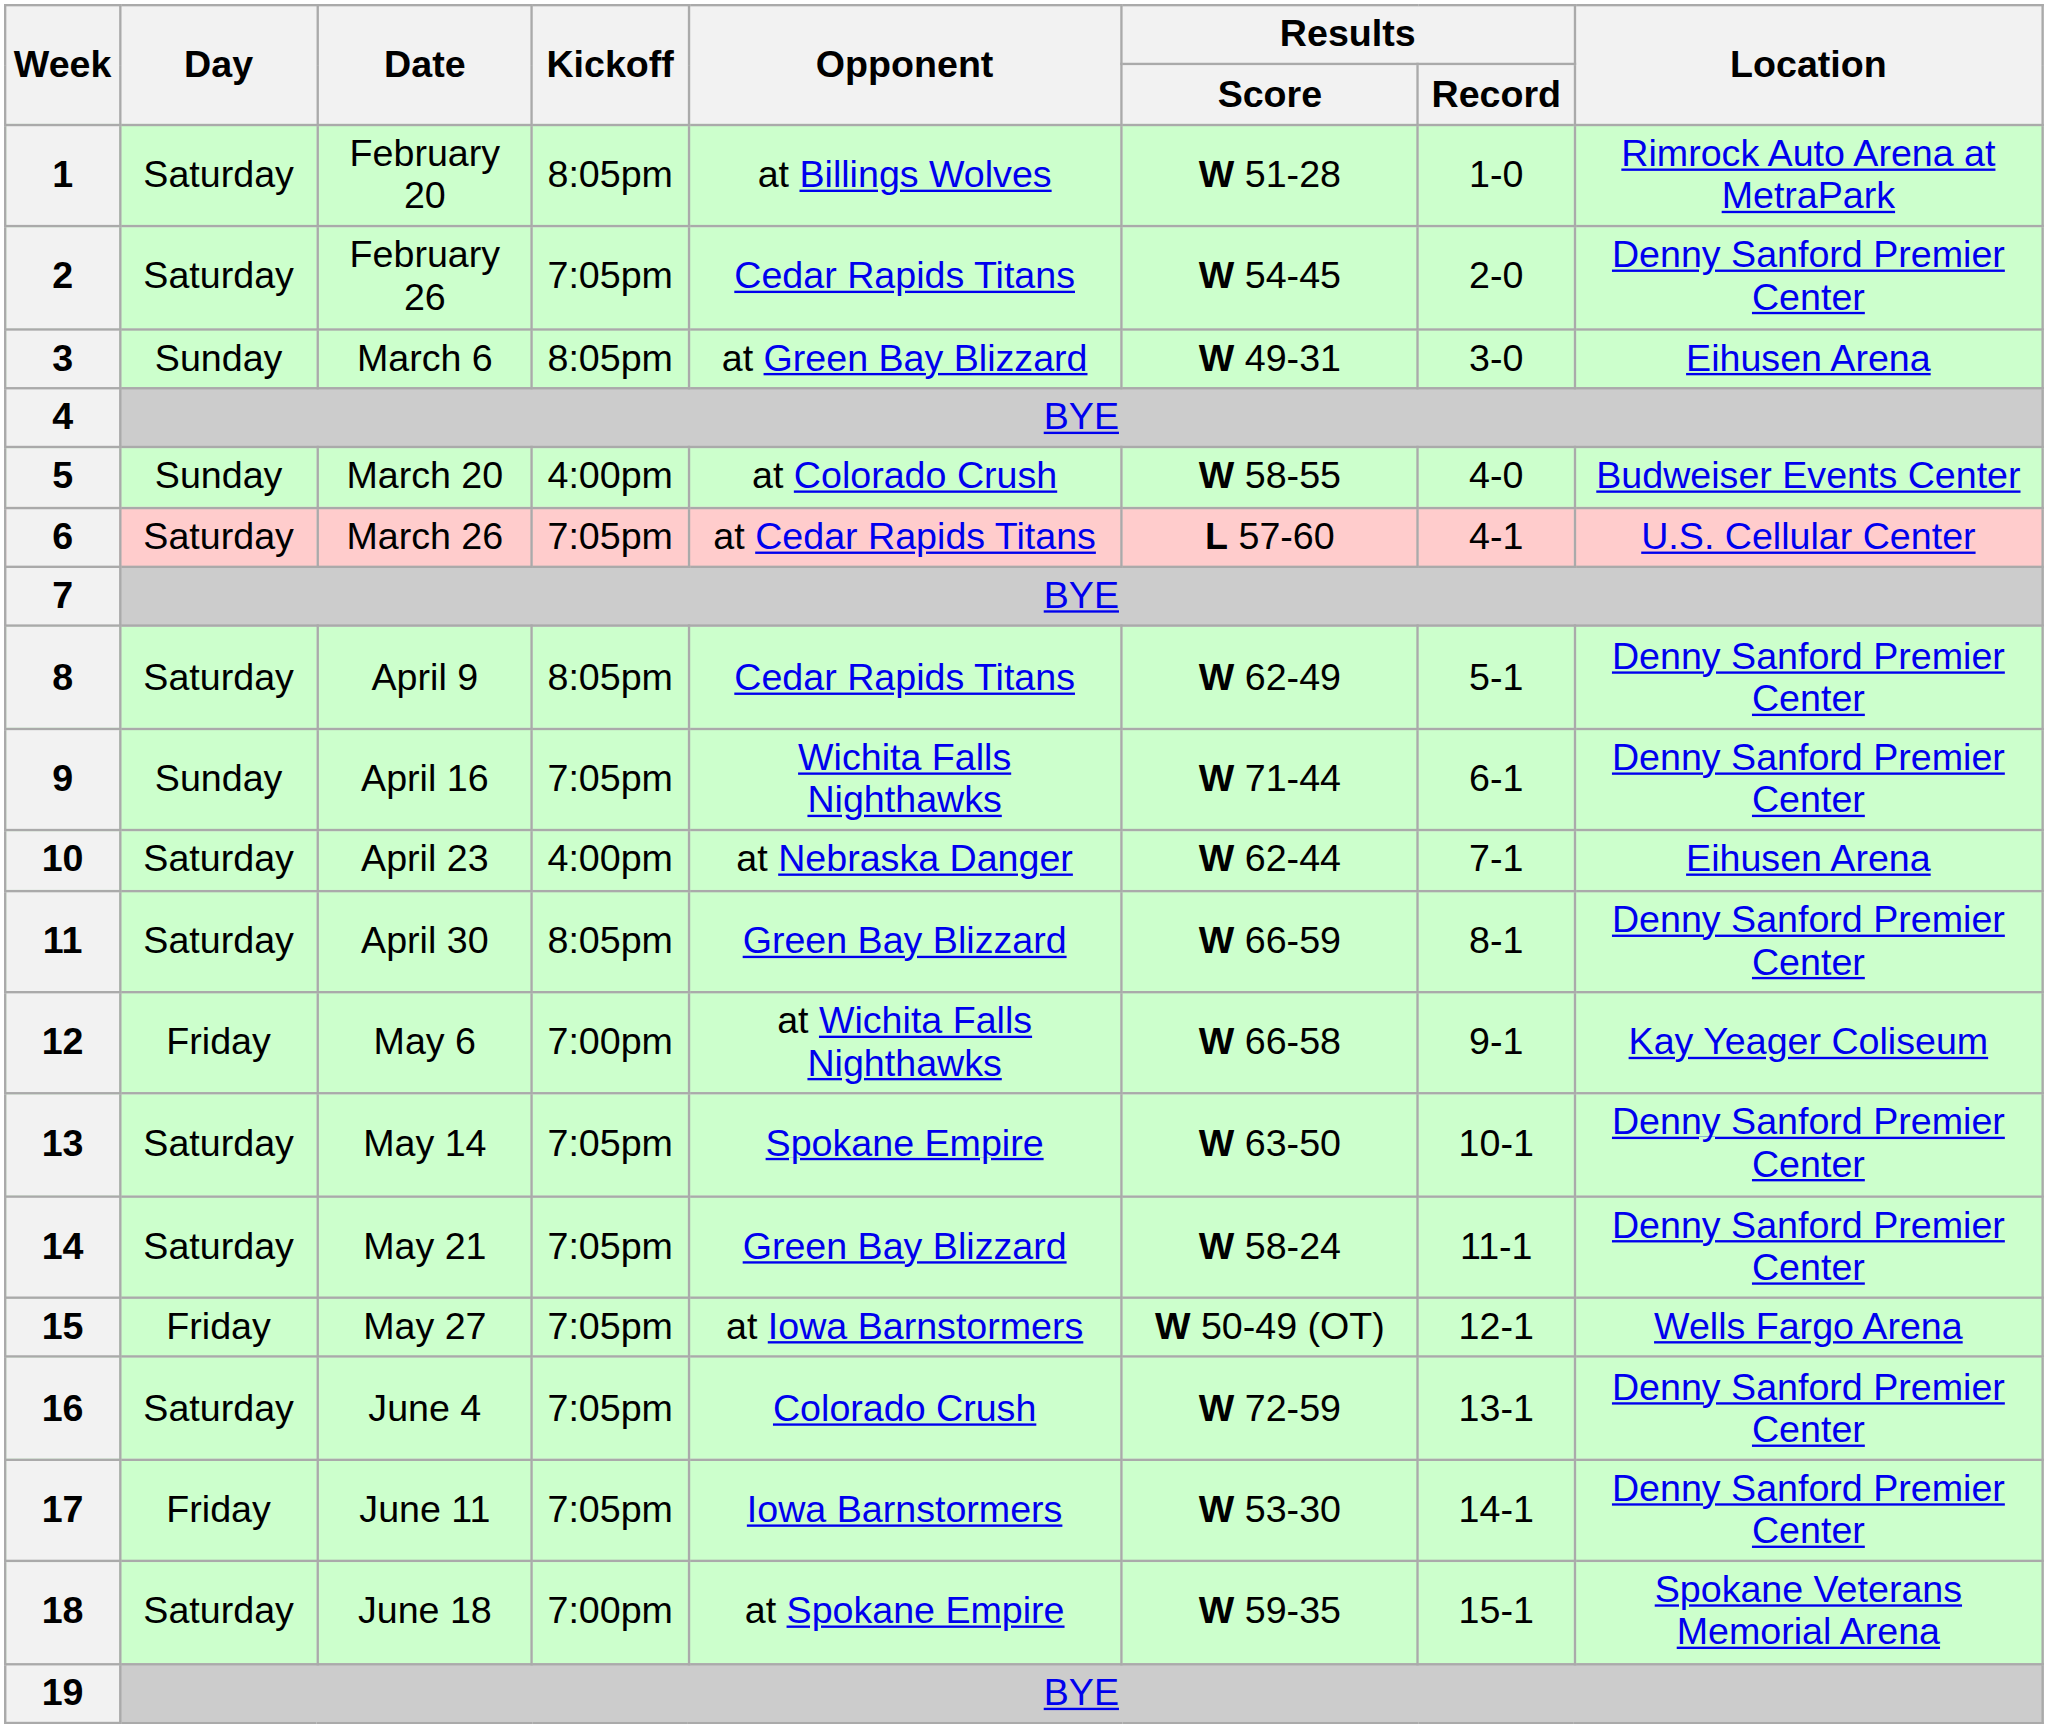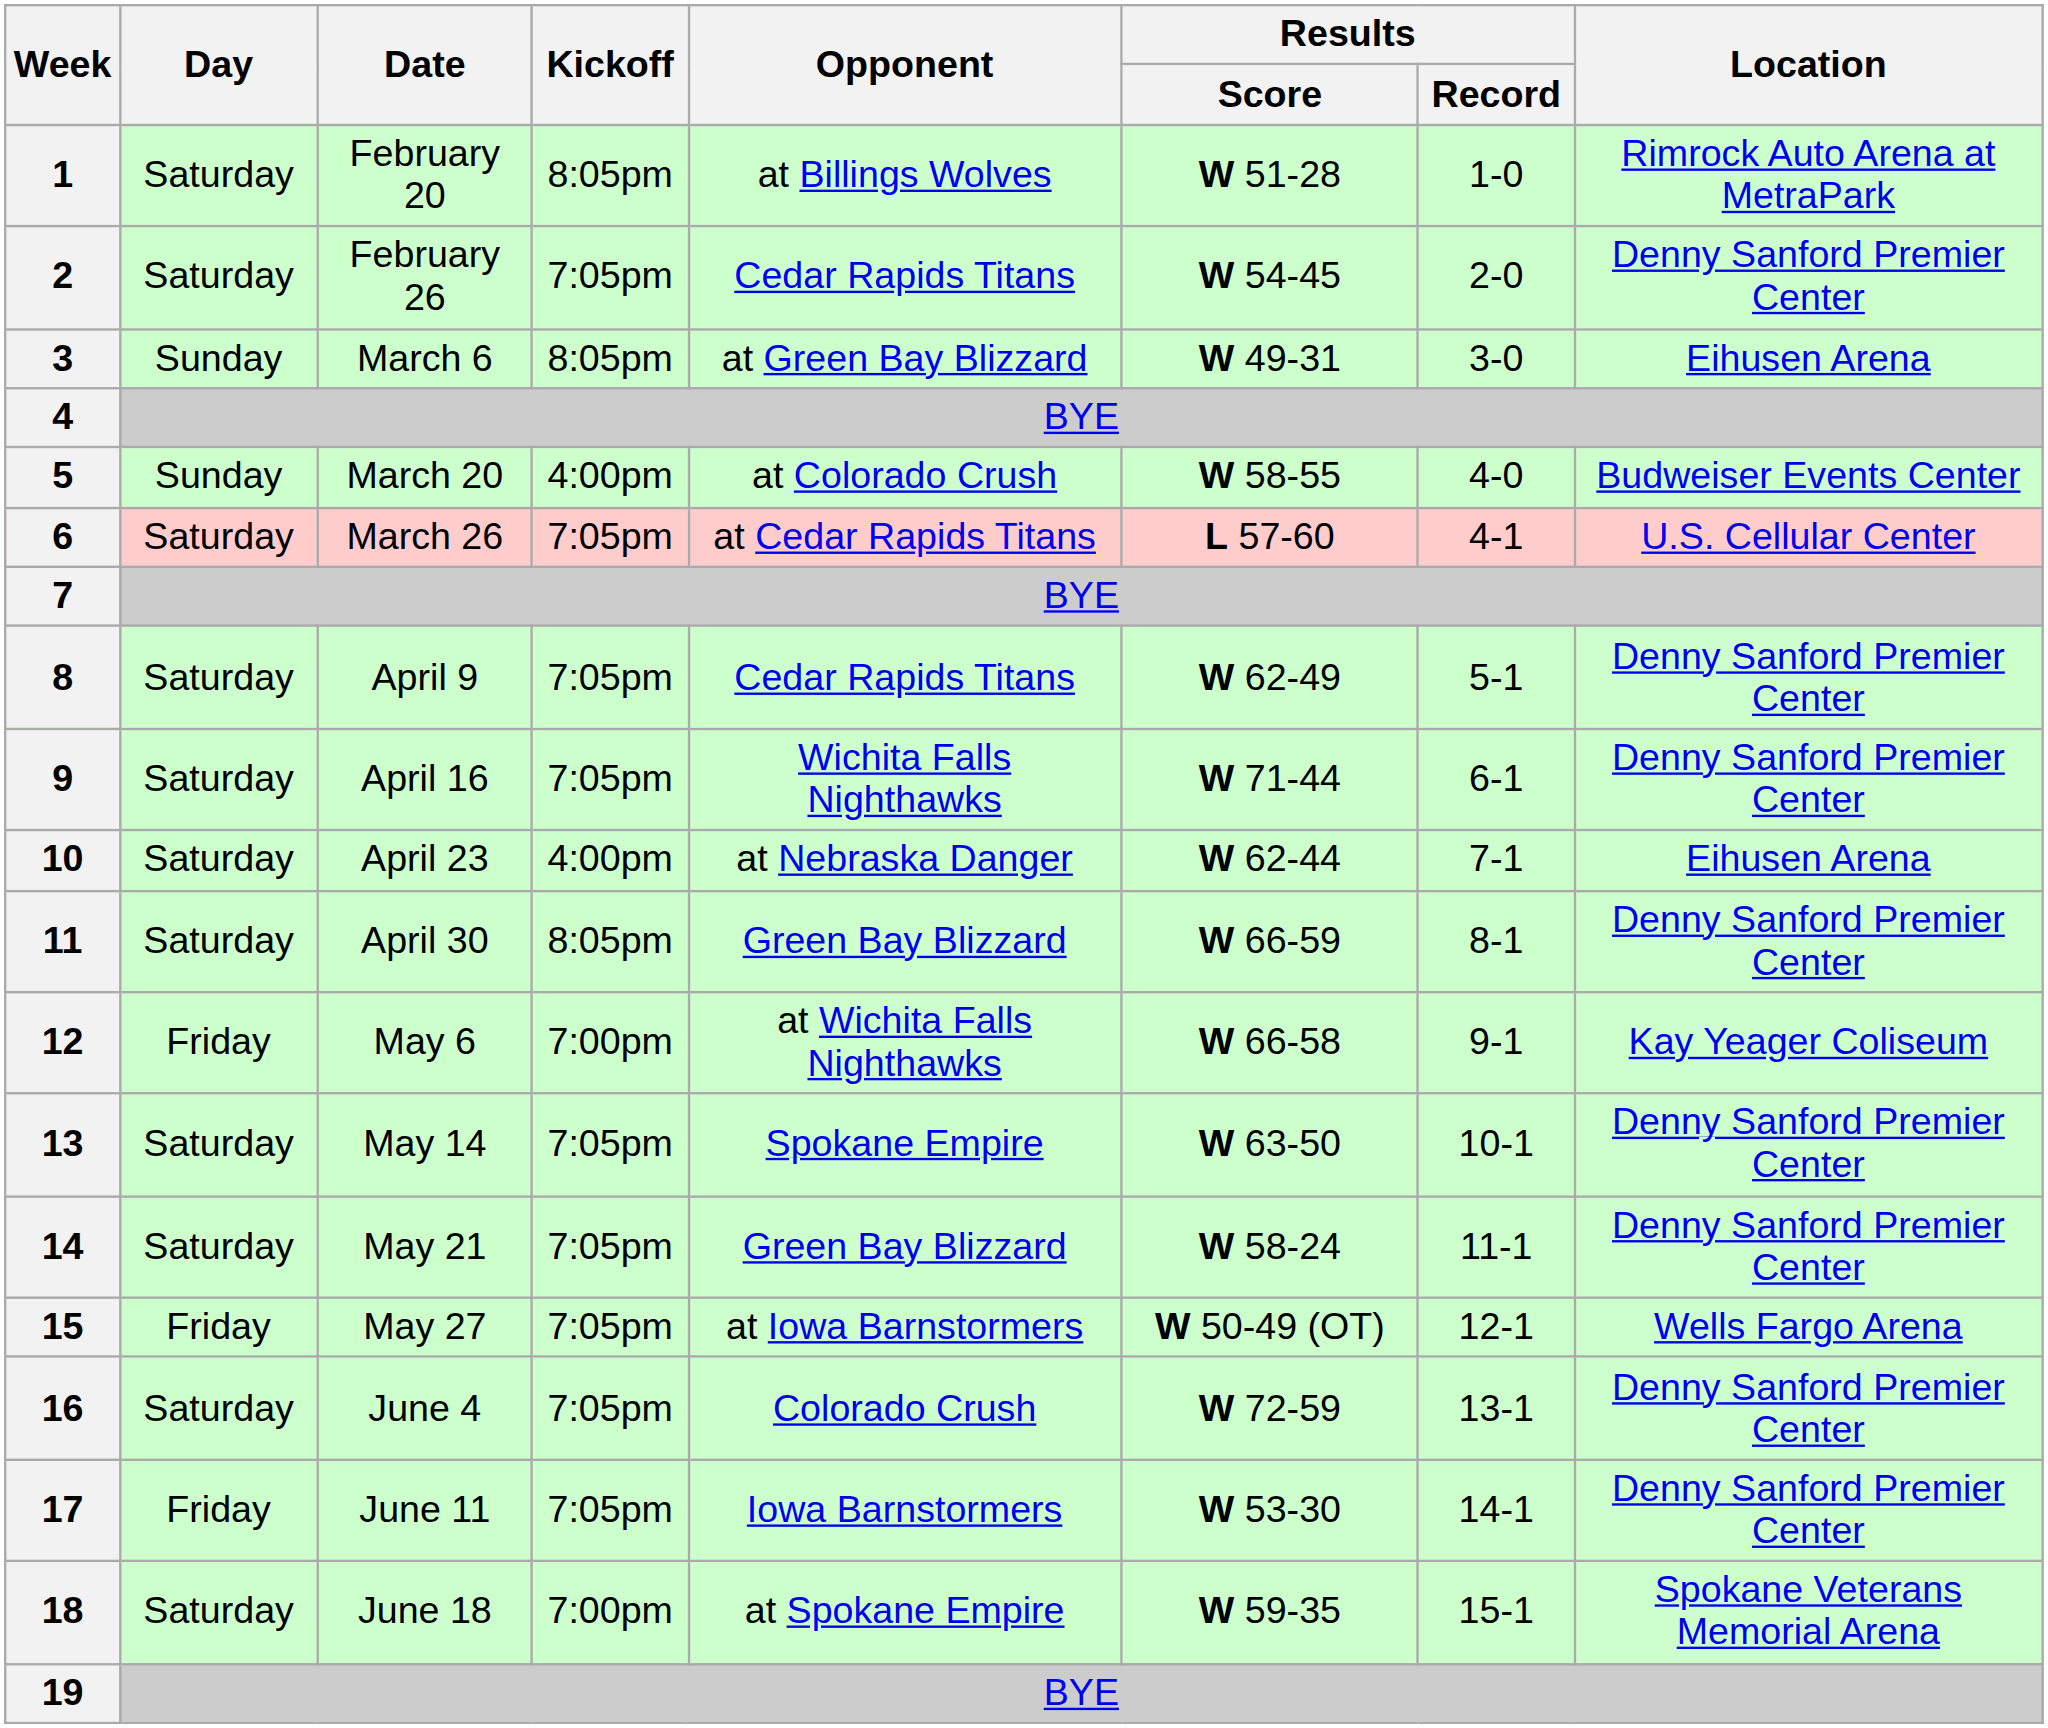 <table class="wikitable">
 <tr>
 <th rowspan="2" width="40">Week</th>
 <th rowspan="2" width="80">Day</th>
 <th rowspan="2" width="90">Date</th>
 <th rowspan="2" width="60">Kickoff</th>
 <th rowspan="2" width="200">Opponent</th>
 <th colspan="2" width="200">Results</th>
 <th rowspan="2" width="225">Location</th>
 </tr>
 <tr>
 <th width="140">Score</th>
 <th width="60">Record</th>
 </tr>
 <tr align="center" bgcolor="#CCFFCC">
 <th>1</th>
 <td>Saturday</td>
 <td>February 20</td>
 <td>8:05pm</td>
 <td>at <a href='#'>Billings Wolves</a></td>
 <td><strong>W</strong> 51-28</td>
 <td>1-0</td>
 <td><a href='#'>Rimrock Auto Arena at MetraPark</a></td>
 </tr>
 <tr align="center" bgcolor="#CCFFCC">
 <th>2</th>
 <td>Saturday</td>
 <td>February 26</td>
 <td>7:05pm</td>
 <td><a href='#'>Cedar Rapids Titans</a></td>
 <td><strong>W</strong> 54-45</td>
 <td>2-0</td>
 <td><a href='#'>Denny Sanford Premier Center</a></td>
 </tr>
 <tr align="center" bgcolor="#CCFFCC">
 <th>3</th>
 <td>Sunday</td>
 <td>March 6</td>
 <td>8:05pm</td>
 <td>at <a href='#'>Green Bay Blizzard</a></td>
 <td><strong>W</strong> 49-31</td>
 <td>3-0</td>
 <td><a href='#'>Eihusen Arena</a></td>
 </tr>
 <tr align="center" bgcolor="#CCCCCC">
 <th>4</th>
 <td colSpan=7><a href='#'>BYE</a></td>
 </tr>
 <tr align="center" bgcolor="#CCFFCC">
 <th>5</th>
 <td>Sunday</td>
 <td>March 20</td>
 <td>4:00pm</td>
 <td>at <a href='#'>Colorado Crush</a></td>
 <td><strong>W</strong> 58-55</td>
 <td>4-0</td>
 <td><a href='#'>Budweiser Events Center</a></td>
 </tr>
 <tr align="center" bgcolor="#FFCCCC">
 <th>6</th>
 <td>Saturday</td>
 <td>March 26</td>
 <td>7:05pm</td>
 <td>at <a href='#'>Cedar Rapids Titans</a></td>
 <td><strong>L</strong> 57-60</td>
 <td>4-1</td>
 <td><a href='#'>U.S. Cellular Center</a></td>
 </tr>
 <tr align="center" bgcolor="#CCCCCC">
 <th>7</th>
 <td colSpan=7><a href='#'>BYE</a></td>
 </tr>
 <tr align="center" bgcolor="#CCFFCC">
 <th>8</th>
 <td>Saturday</td>
 <td>April 9</td>
-<td>8:05pm</td>
+<td>7:05pm</td>
 <td><a href='#'>Cedar Rapids Titans</a></td>
 <td><strong>W</strong> 62-49</td>
 <td>5-1</td>
 <td><a href='#'>Denny Sanford Premier Center</a></td>
 </tr>
 <tr align="center" bgcolor="#CCFFCC">
 <th>9</th>
-<td>Sunday</td>
+<td>Saturday</td>
 <td>April 16</td>
 <td>7:05pm</td>
 <td><a href='#'>Wichita Falls Nighthawks</a></td>
 <td><strong>W</strong> 71-44</td>
 <td>6-1</td>
 <td><a href='#'>Denny Sanford Premier Center</a></td>
 </tr>
 <tr align="center" bgcolor="#CCFFCC">
 <th>10</th>
 <td>Saturday</td>
 <td>April 23</td>
 <td>4:00pm</td>
 <td>at <a href='#'>Nebraska Danger</a></td>
 <td><strong>W</strong> 62-44</td>
 <td>7-1</td>
 <td><a href='#'>Eihusen Arena</a></td>
 </tr>
 <tr align="center" bgcolor="#CCFFCC">
 <th>11</th>
 <td>Saturday</td>
 <td>April 30</td>
 <td>8:05pm</td>
 <td><a href='#'>Green Bay Blizzard</a></td>
 <td><strong>W</strong> 66-59</td>
 <td>8-1</td>
 <td><a href='#'>Denny Sanford Premier Center</a></td>
 </tr>
 <tr align="center" bgcolor="#CCFFCC">
 <th>12</th>
 <td>Friday</td>
 <td>May 6</td>
 <td>7:00pm</td>
 <td>at <a href='#'>Wichita Falls Nighthawks</a></td>
 <td><strong>W</strong> 66-58</td>
 <td>9-1</td>
 <td><a href='#'>Kay Yeager Coliseum</a></td>
 </tr>
 <tr align="center" bgcolor="#CCFFCC">
 <th>13</th>
 <td>Saturday</td>
 <td>May 14</td>
 <td>7:05pm</td>
 <td><a href='#'>Spokane Empire</a></td>
 <td><strong>W</strong> 63-50</td>
 <td>10-1</td>
 <td><a href='#'>Denny Sanford Premier Center</a></td>
 </tr>
 <tr align="center" bgcolor="#CCFFCC">
 <th>14</th>
 <td>Saturday</td>
 <td>May 21</td>
 <td>7:05pm</td>
 <td><a href='#'>Green Bay Blizzard</a></td>
 <td><strong>W</strong> 58-24</td>
 <td>11-1</td>
 <td><a href='#'>Denny Sanford Premier Center</a></td>
 </tr>
 <tr align="center" bgcolor="#CCFFCC">
 <th>15</th>
 <td>Friday</td>
 <td>May 27</td>
 <td>7:05pm</td>
 <td>at <a href='#'>Iowa Barnstormers</a></td>
 <td><strong>W</strong> 50-49 (OT)</td>
 <td>12-1</td>
 <td><a href='#'>Wells Fargo Arena</a></td>
 </tr>
 <tr align="center" bgcolor="#CCFFCC">
 <th>16</th>
 <td>Saturday</td>
 <td>June 4</td>
 <td>7:05pm</td>
 <td><a href='#'>Colorado Crush</a></td>
 <td><strong>W</strong> 72-59</td>
 <td>13-1</td>
 <td><a href='#'>Denny Sanford Premier Center</a></td>
 </tr>
 <tr align="center" bgcolor="CCFFCC">
 <th>17</th>
 <td>Friday</td>
 <td>June 11</td>
 <td>7:05pm</td>
 <td><a href='#'>Iowa Barnstormers</a></td>
 <td><strong>W</strong> 53-30</td>
 <td>14-1</td>
 <td><a href='#'>Denny Sanford Premier Center</a></td>
 </tr>
 <tr align="center" bgcolor="#CCFFCC">
 <th>18</th>
 <td>Saturday</td>
 <td>June 18</td>
 <td>7:00pm</td>
 <td>at <a href='#'>Spokane Empire</a></td>
 <td><strong>W</strong> 59-35</td>
 <td>15-1</td>
 <td><a href='#'>Spokane Veterans Memorial Arena</a></td>
 </tr>
 <tr align="center" bgcolor="#CCCCCC">
 <th>19</th>
 <td colSpan=7><a href='#'>BYE</a></td>
 </tr>
 </table>
